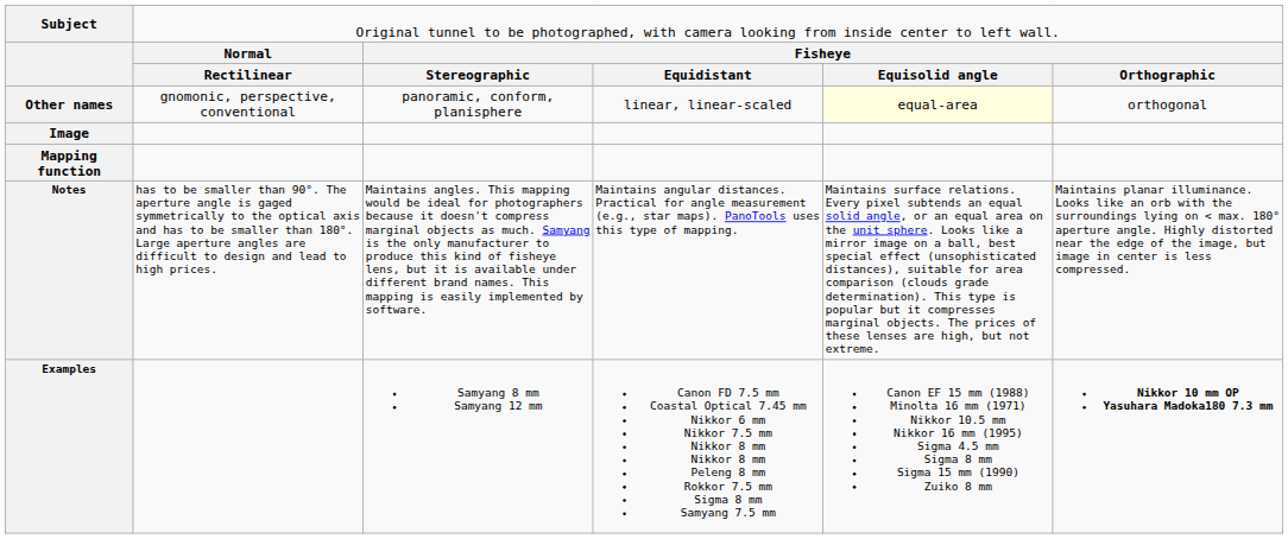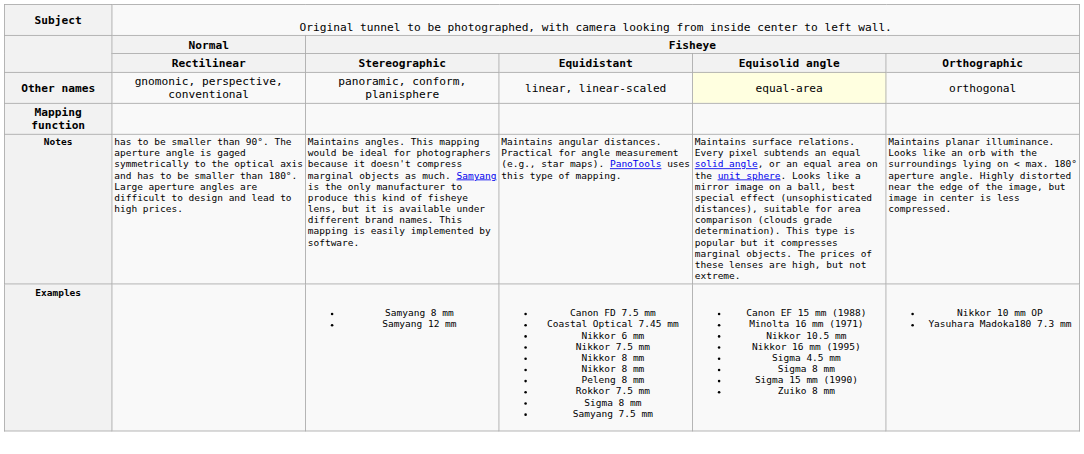 <table class=wikitable style="text-align:center;">
 <tr>
 <th>Subject</th>
 <td colspan=5><br>Original tunnel to be photographed, with camera looking from inside center to left wall.<br></td>
 </tr>
 <tr>
 <th rowspan=2 style="width:10%;"> </th>
 <th>Normal</th>
 <th colspan=4>Fisheye</th>
 </tr>
 <tr>
 <th style="width:18%;">Rectilinear</th>
 <th style="width:18%;">Stereographic</th>
 <th style="width:18%;">Equidistant</th>
 <th style="width:18%;">Equisolid angle</th>
 <th style="width:18%;">Orthographic</th>
 </tr>
 <tr>
 <th>Other names</th>
 <td>gnomonic, perspective, conventional</td>
 <td>panoramic, conform, planisphere</td>
 <td>linear, linear-scaled</td>
 <td style="background: lightyellow;">equal-area</td>
 <td>orthogonal</td>
 </tr>
 <tr>
-<th>Image</th>
-<td></td>
-<td></td>
-<td></td>
-<td></td>
-<td></td>
-</tr>
-<tr>
 <th>Mapping function</th>
 <td></td>
 <td></td>
 <td></td>
 <td></td>
 <td></td>
 </tr>
 <tr style="vertical-align:top; text-align:left; font-size:85%;">
 <th>Notes</th>
 <td> has to be smaller than 90°. The aperture angle is gaged symmetrically to the optical axis and has to be smaller than 180°. Large aperture angles are difficult to design and lead to high prices.</td>
 <td>Maintains angles. This mapping would be ideal for photographers because it doesn't compress marginal objects as much. <a href='#'>Samyang</a> is the only manufacturer to produce this kind of fisheye lens, but it is available under different brand names. This mapping is easily implemented by software.</td>
 <td>Maintains angular distances. Practical for angle measurement (e.g., star maps). <a href='#'>PanoTools</a> uses this type of mapping.</td>
 <td>Maintains surface relations. Every pixel subtends an equal <a href='#'>solid angle</a>, or an equal area on the <a href='#'>unit sphere</a>. Looks like a mirror image on a ball, best special effect (unsophisticated distances), suitable for area comparison (clouds grade determination). This type is popular but it compresses marginal objects. The prices of these lenses are high, but not extreme.</td>
 <td>Maintains planar illuminance. Looks like an orb with the surroundings lying on < max. 180° aperture angle. Highly distorted near the edge of the image, but image in center is less compressed.</td>
 </tr>
 <tr style="vertical-align:top; font-size:85%;">
 <th>Examples</th>
 <td></td>
 <td><br><ul><li>Samyang 8 mm </li><li>Samyang 12 mm </li></ul></td>
 <td><br><ul><li>Canon FD 7.5 mm </li><li>Coastal Optical 7.45 mm </li><li>Nikkor 6 mm </li><li>Nikkor 7.5 mm </li><li>Nikkor 8 mm </li><li>Nikkor 8 mm </li><li>Peleng 8 mm </li><li>Rokkor 7.5 mm </li><li>Sigma 8 mm </li><li>Samyang 7.5 mm </li></ul></td>
 <td><br><ul><li>Canon EF 15 mm  (1988)</li><li>Minolta 16 mm  (1971)</li><li>Nikkor 10.5 mm </li><li>Nikkor 16 mm  (1995)</li><li>Sigma 4.5 mm </li><li>Sigma 8 mm </li><li>Sigma 15 mm  (1990)</li><li>Zuiko 8 mm </li></ul></td>
-<td><strong><br><ul><li>Nikkor 10 mm  OP</li><li>Yasuhara Madoka180 7.3 mm </li></ul></strong></td>
+<td><br><ul><li>Nikkor 10 mm  OP</li><li>Yasuhara Madoka180 7.3 mm </li></ul></td>
 </tr>
 </table>
